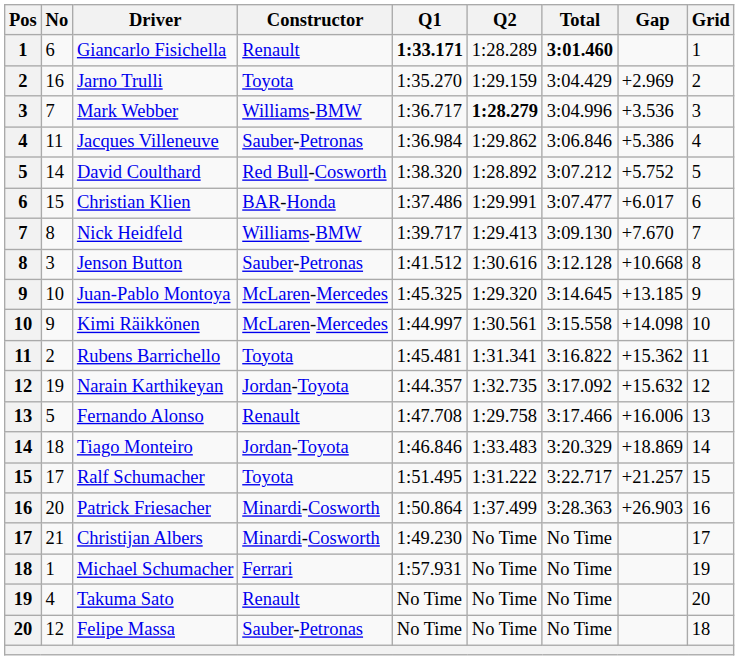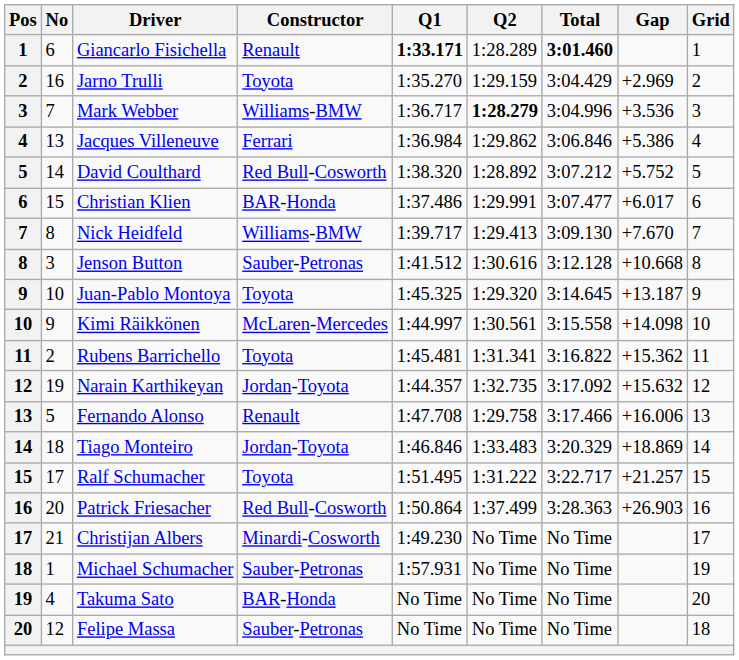 <table class="wikitable sortable" style="font-size: 85%;">
 <tr>
 <th>Pos</th>
 <th>No</th>
 <th>Driver</th>
 <th>Constructor</th>
 <th>Q1</th>
 <th>Q2</th>
 <th>Total</th>
 <th>Gap</th>
 <th>Grid</th>
 </tr>
 <tr>
 <th>1</th>
 <td>6</td>
 <td> <a href='#'>Giancarlo Fisichella</a></td>
 <td><a href='#'>Renault</a></td>
 <td><strong>1:33.171</strong></td>
 <td>1:28.289</td>
 <td><strong>3:01.460</strong></td>
 <td></td>
 <td>1</td>
 </tr>
 <tr>
 <th>2</th>
 <td>16</td>
 <td> <a href='#'>Jarno Trulli</a></td>
 <td><a href='#'>Toyota</a></td>
 <td>1:35.270</td>
 <td>1:29.159</td>
 <td>3:04.429</td>
 <td>+2.969</td>
 <td>2</td>
 </tr>
 <tr>
 <th>3</th>
 <td>7</td>
 <td> <a href='#'>Mark Webber</a></td>
 <td><a href='#'>Williams</a>-<a href='#'>BMW</a></td>
 <td>1:36.717</td>
 <td><strong>1:28.279</strong></td>
 <td>3:04.996</td>
 <td>+3.536</td>
 <td>3</td>
 </tr>
 <tr>
 <th>4</th>
-<td>11</td>
+<td>13</td>
 <td> <a href='#'>Jacques Villeneuve</a></td>
-<td><a href='#'>Sauber</a>-<a href='#'>Petronas</a></td>
+<td><a href='#'>Ferrari</a></td>
 <td>1:36.984</td>
 <td>1:29.862</td>
 <td>3:06.846</td>
 <td>+5.386</td>
 <td>4</td>
 </tr>
 <tr>
 <th>5</th>
 <td>14</td>
 <td> <a href='#'>David Coulthard</a></td>
 <td><a href='#'>Red Bull</a>-<a href='#'>Cosworth</a></td>
 <td>1:38.320</td>
 <td>1:28.892</td>
 <td>3:07.212</td>
 <td>+5.752</td>
 <td>5</td>
 </tr>
 <tr>
 <th>6</th>
 <td>15</td>
 <td> <a href='#'>Christian Klien</a></td>
 <td><a href='#'>BAR</a>-<a href='#'>Honda</a></td>
 <td>1:37.486</td>
 <td>1:29.991</td>
 <td>3:07.477</td>
 <td>+6.017</td>
 <td>6</td>
 </tr>
 <tr>
 <th>7</th>
 <td>8</td>
 <td> <a href='#'>Nick Heidfeld</a></td>
 <td><a href='#'>Williams</a>-<a href='#'>BMW</a></td>
 <td>1:39.717</td>
 <td>1:29.413</td>
 <td>3:09.130</td>
 <td>+7.670</td>
 <td>7</td>
 </tr>
 <tr>
 <th>8</th>
 <td>3</td>
 <td> <a href='#'>Jenson Button</a></td>
 <td><a href='#'>Sauber</a>-<a href='#'>Petronas</a></td>
 <td>1:41.512</td>
 <td>1:30.616</td>
 <td>3:12.128</td>
 <td>+10.668</td>
 <td>8</td>
 </tr>
 <tr>
 <th>9</th>
 <td>10</td>
 <td> <a href='#'>Juan-Pablo Montoya</a></td>
-<td><a href='#'>McLaren</a>-<a href='#'>Mercedes</a></td>
+<td><a href='#'>Toyota</a></td>
 <td>1:45.325</td>
 <td>1:29.320</td>
 <td>3:14.645</td>
-<td>+13.185</td>
+<td>+13.187</td>
 <td>9</td>
 </tr>
 <tr>
 <th>10</th>
 <td>9</td>
 <td> <a href='#'>Kimi Räikkönen</a></td>
 <td><a href='#'>McLaren</a>-<a href='#'>Mercedes</a></td>
 <td>1:44.997</td>
 <td>1:30.561</td>
 <td>3:15.558</td>
 <td>+14.098</td>
 <td>10</td>
 </tr>
 <tr>
 <th>11</th>
 <td>2</td>
 <td> <a href='#'>Rubens Barrichello</a></td>
 <td><a href='#'>Toyota</a></td>
 <td>1:45.481</td>
 <td>1:31.341</td>
 <td>3:16.822</td>
 <td>+15.362</td>
 <td>11</td>
 </tr>
 <tr>
 <th>12</th>
 <td>19</td>
 <td> <a href='#'>Narain Karthikeyan</a></td>
 <td><a href='#'>Jordan</a>-<a href='#'>Toyota</a></td>
 <td>1:44.357</td>
 <td>1:32.735</td>
 <td>3:17.092</td>
 <td>+15.632</td>
 <td>12</td>
 </tr>
 <tr>
 <th>13</th>
 <td>5</td>
 <td> <a href='#'>Fernando Alonso</a></td>
 <td><a href='#'>Renault</a></td>
 <td>1:47.708</td>
 <td>1:29.758</td>
 <td>3:17.466</td>
 <td>+16.006</td>
 <td>13</td>
 </tr>
 <tr>
 <th>14</th>
 <td>18</td>
 <td> <a href='#'>Tiago Monteiro</a></td>
 <td><a href='#'>Jordan</a>-<a href='#'>Toyota</a></td>
 <td>1:46.846</td>
 <td>1:33.483</td>
 <td>3:20.329</td>
 <td>+18.869</td>
 <td>14</td>
 </tr>
 <tr>
 <th>15</th>
 <td>17</td>
 <td> <a href='#'>Ralf Schumacher</a></td>
 <td><a href='#'>Toyota</a></td>
 <td>1:51.495</td>
 <td>1:31.222</td>
 <td>3:22.717</td>
 <td>+21.257</td>
 <td>15</td>
 </tr>
 <tr>
 <th>16</th>
 <td>20</td>
 <td> <a href='#'>Patrick Friesacher</a></td>
-<td><a href='#'>Minardi</a>-<a href='#'>Cosworth</a></td>
+<td><a href='#'>Red Bull</a>-<a href='#'>Cosworth</a></td>
 <td>1:50.864</td>
 <td>1:37.499</td>
 <td>3:28.363</td>
 <td>+26.903</td>
 <td>16</td>
 </tr>
 <tr>
 <th>17</th>
 <td>21</td>
 <td> <a href='#'>Christijan Albers</a></td>
 <td><a href='#'>Minardi</a>-<a href='#'>Cosworth</a></td>
 <td>1:49.230</td>
 <td>No Time</td>
 <td>No Time</td>
 <td></td>
 <td>17</td>
 </tr>
 <tr>
 <th>18</th>
 <td>1</td>
 <td> <a href='#'>Michael Schumacher</a></td>
-<td><a href='#'>Ferrari</a></td>
+<td><a href='#'>Sauber</a>-<a href='#'>Petronas</a></td>
 <td>1:57.931</td>
 <td>No Time</td>
 <td>No Time</td>
 <td></td>
 <td>19</td>
 </tr>
 <tr>
 <th>19</th>
 <td>4</td>
 <td> <a href='#'>Takuma Sato</a></td>
-<td><a href='#'>Renault</a></td>
+<td><a href='#'>BAR</a>-<a href='#'>Honda</a></td>
 <td>No Time</td>
 <td>No Time</td>
 <td>No Time</td>
 <td></td>
 <td>20</td>
 </tr>
 <tr>
 <th>20</th>
 <td>12</td>
 <td> <a href='#'>Felipe Massa</a></td>
 <td><a href='#'>Sauber</a>-<a href='#'>Petronas</a></td>
 <td>No Time</td>
 <td>No Time</td>
 <td>No Time</td>
 <td></td>
 <td>18</td>
 </tr>
 <tr>
 <th colspan="9"></th>
 </tr>
 </table>
